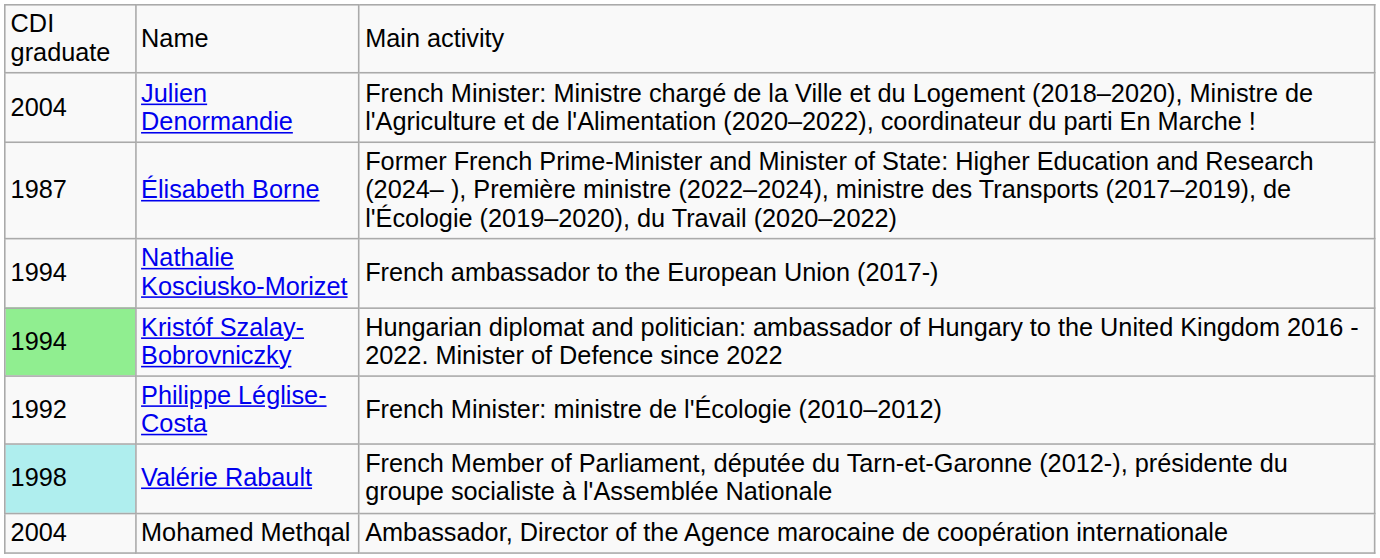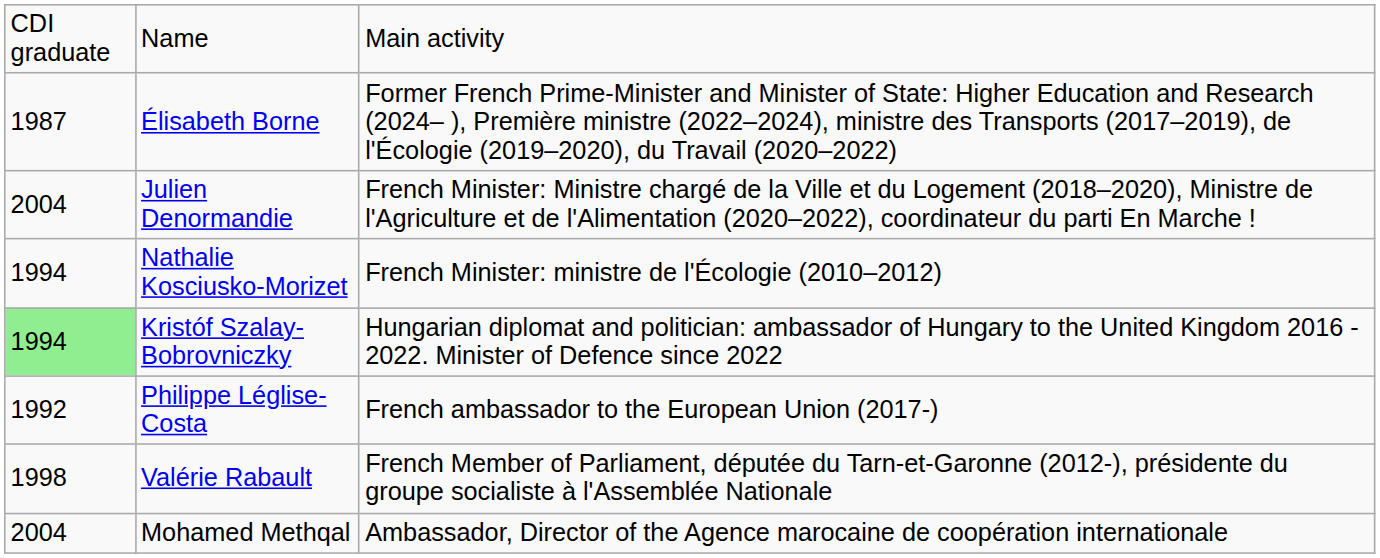 <table class="wikitable">
 <tr>
 <td>CDI graduate</td>
 <td>Name</td>
 <td>Main activity</td>
 </tr>
 <tr>
+<td>1987</td>
+<td><a href='#'>Élisabeth Borne</a></td>
+<td>Former French Prime-Minister and Minister of State: Higher Education and Research (2024–   ), Première ministre (2022–2024), ministre des Transports (2017–2019), de l'Écologie (2019–2020), du Travail (2020–2022)</td>
+</tr>
+<tr>
 <td>2004</td>
 <td><a href='#'>Julien Denormandie</a></td>
 <td>French Minister: Ministre chargé de la Ville et du Logement (2018–2020), Ministre de l'Agriculture et de l'Alimentation (2020–2022), coordinateur du parti En Marche !</td>
 </tr>
 <tr>
-<td>1987</td>
-<td><a href='#'>Élisabeth Borne</a></td>
-<td>Former French Prime-Minister and Minister of State: Higher Education and Research (2024–   ), Première ministre (2022–2024), ministre des Transports (2017–2019), de l'Écologie (2019–2020), du Travail (2020–2022)</td>
-</tr>
-<tr>
 <td>1994</td>
 <td><a href='#'>Nathalie Kosciusko-Morizet</a></td>
-<td>French ambassador to the European Union (2017-)</td>
+<td>French Minister: ministre de l'Écologie (2010–2012)</td>
 </tr>
 <tr>
 <td style="background: lightgreen;">1994</td>
 <td><a href='#'>Kristóf Szalay-Bobrovniczky</a></td>
 <td>Hungarian diplomat and politician: ambassador of Hungary to the United Kingdom 2016 - 2022. Minister of Defence since 2022</td>
 </tr>
 <tr>
 <td>1992</td>
 <td><a href='#'>Philippe Léglise-Costa</a></td>
-<td>French Minister: ministre de l'Écologie (2010–2012)</td>
+<td>French ambassador to the European Union (2017-)</td>
 </tr>
 <tr>
-<td style="background: paleturquoise;">1998</td>
+<td>1998</td>
 <td><a href='#'>Valérie Rabault</a></td>
 <td>French Member of Parliament, députée du Tarn-et-Garonne (2012-), présidente du groupe socialiste à l'Assemblée Nationale</td>
 </tr>
 <tr>
 <td>2004</td>
 <td>Mohamed Methqal</td>
 <td>Ambassador, Director of the Agence marocaine de coopération internationale</td>
 </tr>
 </table>
